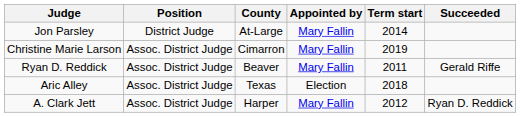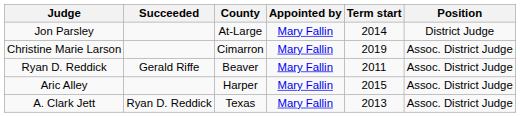 <table class="wikitable sortable" style="text-align:center">
 <tr>
 <th>Judge</th>
-<th>Position</th>
+<th>Succeeded</th>
 <th>County</th>
 <th>Appointed by</th>
 <th>Term start</th>
-<th>Succeeded</th>
+<th>Position</th>
 </tr>
 <tr>
 <td>Jon Parsley</td>
-<td>District Judge</td>
+<td></td>
 <td>At-Large</td>
 <td><a href='#'>Mary Fallin</a></td>
 <td>2014</td>
-<td></td>
+<td>District Judge</td>
 </tr>
 <tr>
 <td>Christine Marie Larson</td>
-<td>Assoc. District Judge</td>
+<td></td>
 <td>Cimarron</td>
 <td><a href='#'>Mary Fallin</a></td>
 <td>2019</td>
-<td></td>
+<td>Assoc. District Judge</td>
 </tr>
 <tr>
 <td>Ryan D. Reddick</td>
-<td>Assoc. District Judge</td>
+<td>Gerald Riffe</td>
 <td>Beaver</td>
 <td><a href='#'>Mary Fallin</a></td>
 <td>2011</td>
-<td>Gerald Riffe</td>
+<td>Assoc. District Judge</td>
 </tr>
 <tr>
 <td>Aric Alley</td>
+<td></td>
+<td>Harper</td>
+<td><a href='#'>Mary Fallin</a></td>
+<td>2015</td>
 <td>Assoc. District Judge</td>
-<td>Texas</td>
-<td>Election</td>
-<td>2018</td>
-<td></td>
 </tr>
 <tr>
 <td>A. Clark Jett</td>
+<td>Ryan D. Reddick</td>
+<td>Texas</td>
+<td><a href='#'>Mary Fallin</a></td>
+<td>2013</td>
 <td>Assoc. District Judge</td>
-<td>Harper</td>
-<td><a href='#'>Mary Fallin</a></td>
-<td>2012</td>
-<td>Ryan D. Reddick</td>
 </tr>
 </table>
